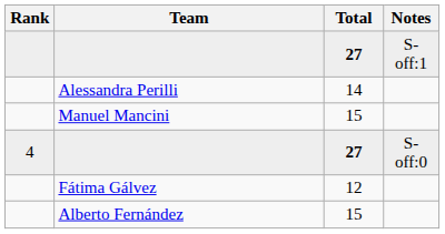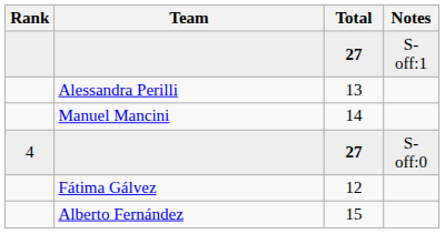 <table class="wikitable" style="text-align:center">
 <tr>
 <th width=40>Rank</th>
 <th width=250>Team</th>
 <th width=50>Total</th>
 <th width=45>Notes</th>
 </tr>
 <tr bgcolor=eeeeee>
 <td></td>
 <td align=left></td>
 <td><strong>27</strong></td>
 <td>S-off:1</td>
 </tr>
 <tr>
 <td></td>
 <td align=left><a href='#'>Alessandra Perilli</a></td>
-<td>14</td>
+<td>13</td>
 <td></td>
 </tr>
 <tr>
 <td></td>
 <td align=left><a href='#'>Manuel Mancini</a></td>
-<td>15</td>
+<td>14</td>
 <td></td>
 </tr>
 <tr bgcolor=eeeeee>
 <td>4</td>
 <td align=left></td>
 <td><strong>27</strong></td>
 <td>S-off:0</td>
 </tr>
 <tr>
 <td></td>
 <td align=left><a href='#'>Fátima Gálvez</a></td>
 <td>12</td>
 <td></td>
 </tr>
 <tr>
 <td></td>
 <td align=left><a href='#'>Alberto Fernández</a></td>
 <td>15</td>
 <td></td>
 </tr>
 </table>
